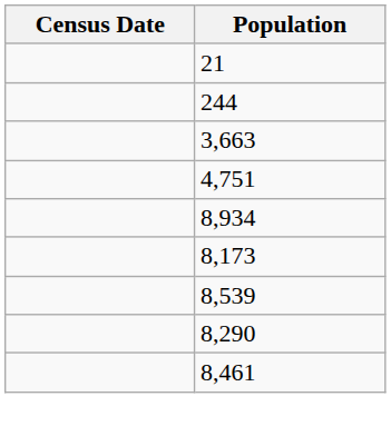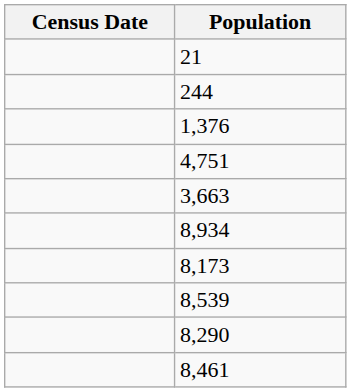 <table class="wikitable" width="40%">
 <tr>
 <th width="50%">Census Date</th>
 <th>Population</th>
 </tr>
 <tr align="left">
 <td></td>
 <td>21</td>
 </tr>
 <tr align="left">
 <td></td>
 <td>244</td>
 </tr>
 <tr align="left">
 <td></td>
-<td>3,663</td>
+<td>1,376</td>
 </tr>
 <tr align="left">
 <td></td>
 <td>4,751</td>
+</tr>
+<tr align="left">
+<td></td>
+<td>3,663</td>
 </tr>
 <tr align="left">
 <td></td>
 <td>8,934</td>
 </tr>
 <tr align="left">
 <td></td>
 <td>8,173</td>
 </tr>
 <tr align="left">
 <td></td>
 <td>8,539</td>
 </tr>
 <tr align="left">
 <td></td>
 <td>8,290</td>
 </tr>
 <tr align="left">
 <td></td>
 <td>8,461</td>
 </tr>
 </table>
